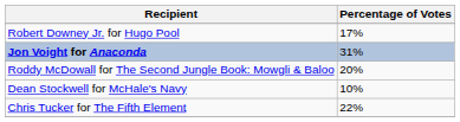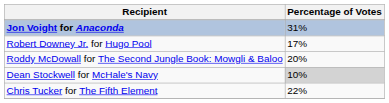 <table class="wikitable sortable plainrowheaders">
 <tr>
 <th>Recipient</th>
 <th>Percentage of Votes</th>
 </tr>
 <tr>
 </tr>
+<tr style="background:#B0C4DE;">
+<td><strong><a href='#'>Jon Voight</a> for <em><a href='#'>Anaconda</a><strong><em></td>
+<td></strong>31%<strong></td>
+</tr>
 <tr>
 <td><a href='#'>Robert Downey Jr.</a> for </em><a href='#'>Hugo Pool</a><em></td>
 <td>17%</td>
-</tr>
-<tr style="background:#B0C4DE;">
-<td><strong><a href='#'>Jon Voight</a> for <em><a href='#'>Anaconda</a><strong><em></td>
-<td></strong>31%<strong></td>
 </tr>
 <tr>
 <td><a href='#'>Roddy McDowall</a> for </em><a href='#'>The Second Jungle Book: Mowgli & Baloo</a><em></td>
 <td>20%</td>
 </tr>
 <tr>
 <td><a href='#'>Dean Stockwell</a> for </em><a href='#'>McHale's Navy</a><em></td>
-<td>10%</td>
+<td style="background: lightgrey;">10%</td>
 </tr>
 <tr>
 <td><a href='#'>Chris Tucker</a> for </em><a href='#'>The Fifth Element</a><em></td>
 <td>22%</td>
 </tr>
 <tr>
 </tr>
 </table>
